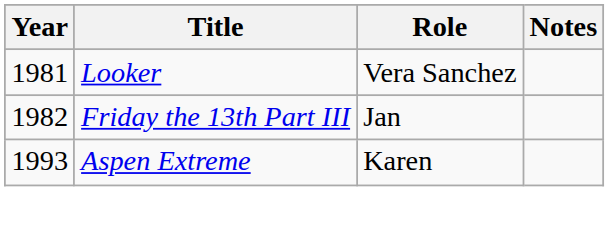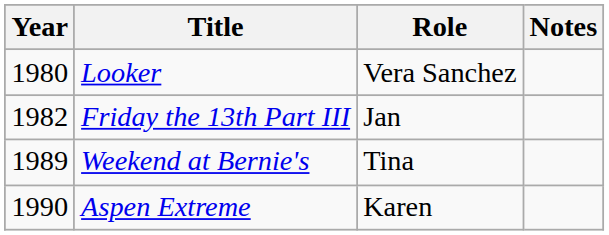 <table class="wikitable sortable">
 <tr>
 <th>Year</th>
 <th>Title</th>
 <th>Role</th>
 <th class="unsortable">Notes</th>
 </tr>
 <tr>
-<td>1981</td>
+<td>1980</td>
 <td><em><a href='#'>Looker</a></em></td>
 <td>Vera Sanchez</td>
 <td></td>
 </tr>
 <tr>
 <td>1982</td>
 <td><em><a href='#'>Friday the 13th Part III</a></em></td>
 <td>Jan</td>
 <td></td>
 </tr>
 <tr>
-<td>1993</td>
+<td>1989</td>
+<td><em><a href='#'>Weekend at Bernie's</a></em></td>
+<td>Tina</td>
+<td></td>
+</tr>
+<tr>
+<td>1990</td>
 <td><em><a href='#'>Aspen Extreme</a></em></td>
 <td>Karen</td>
 <td></td>
 </tr>
 </table>
